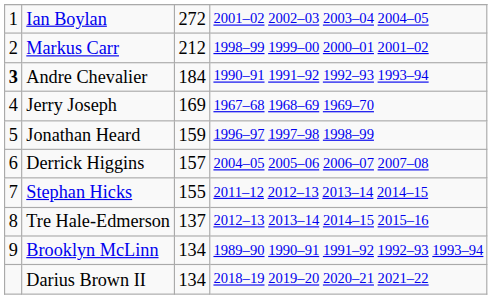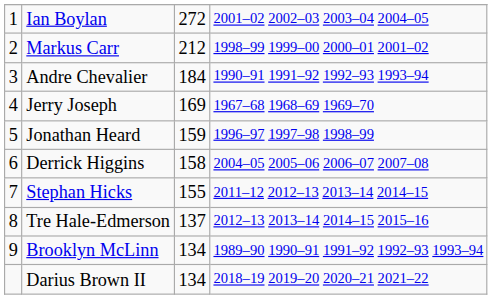 <table class="wikitable">
 <tr>
 </tr>
 <tr>
 <td>1</td>
 <td><a href='#'>Ian Boylan</a></td>
 <td>272</td>
 <td style="font-size:80%;"><a href='#'>2001–02</a> <a href='#'>2002–03</a> <a href='#'>2003–04</a> <a href='#'>2004–05</a></td>
 </tr>
 <tr>
 <td>2</td>
 <td><a href='#'>Markus Carr</a></td>
 <td>212</td>
 <td style="font-size:80%;"><a href='#'>1998–99</a> <a href='#'>1999–00</a> <a href='#'>2000–01</a> <a href='#'>2001–02</a></td>
 </tr>
 <tr>
-<td><strong>3</strong></td>
+<td>3</td>
 <td>Andre Chevalier</td>
 <td>184</td>
 <td style="font-size:80%;"><a href='#'>1990–91</a> <a href='#'>1991–92</a> <a href='#'>1992–93</a> <a href='#'>1993–94</a></td>
 </tr>
 <tr>
 <td>4</td>
 <td>Jerry Joseph</td>
 <td>169</td>
 <td style="font-size:80%;"><a href='#'>1967–68</a> <a href='#'>1968–69</a> <a href='#'>1969–70</a></td>
 </tr>
 <tr>
 <td>5</td>
 <td>Jonathan Heard</td>
 <td>159</td>
 <td style="font-size:80%;"><a href='#'>1996–97</a> <a href='#'>1997–98</a> <a href='#'>1998–99</a></td>
 </tr>
 <tr>
 <td>6</td>
 <td>Derrick Higgins</td>
-<td>157</td>
+<td>158</td>
 <td style="font-size:80%;"><a href='#'>2004–05</a> <a href='#'>2005–06</a> <a href='#'>2006–07</a> <a href='#'>2007–08</a></td>
 </tr>
 <tr>
 <td>7</td>
 <td><a href='#'>Stephan Hicks</a></td>
 <td>155</td>
 <td style="font-size:80%;"><a href='#'>2011–12</a> <a href='#'>2012–13</a> <a href='#'>2013–14</a> <a href='#'>2014–15</a></td>
 </tr>
 <tr>
 <td>8</td>
 <td>Tre Hale-Edmerson</td>
 <td>137</td>
 <td style="font-size:80%;"><a href='#'>2012–13</a> <a href='#'>2013–14</a> <a href='#'>2014–15</a> <a href='#'>2015–16</a></td>
 </tr>
 <tr>
 <td>9</td>
 <td><a href='#'>Brooklyn McLinn</a></td>
 <td>134</td>
 <td style="font-size:80%;"><a href='#'>1989–90</a> <a href='#'>1990–91</a> <a href='#'>1991–92</a> <a href='#'>1992–93</a> <a href='#'>1993–94</a></td>
 </tr>
 <tr>
 <td></td>
 <td>Darius Brown II</td>
 <td>134</td>
 <td style="font-size:80%;"><a href='#'>2018–19</a> <a href='#'>2019–20</a> <a href='#'>2020–21</a> <a href='#'>2021–22</a></td>
 </tr>
 </table>
